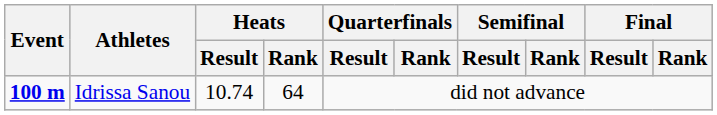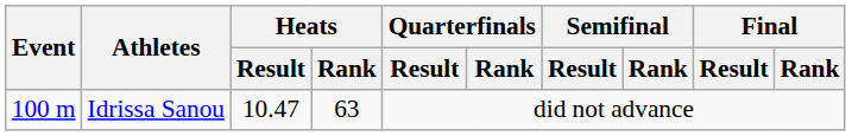 <table class="wikitable" border="1" style="font-size:90%">
 <tr>
 <th rowspan="2">Event</th>
 <th rowspan="2">Athletes</th>
 <th colspan="2">Heats</th>
 <th colspan="2">Quarterfinals</th>
 <th colspan="2">Semifinal</th>
 <th colspan="2">Final</th>
 </tr>
 <tr>
 <th>Result</th>
 <th>Rank</th>
 <th>Result</th>
 <th>Rank</th>
 <th>Result</th>
 <th>Rank</th>
 <th>Result</th>
 <th>Rank</th>
 </tr>
 <tr>
-<td><strong><a href='#'>100 m</a></strong></td>
+<td><a href='#'>100 m</a></td>
 <td><a href='#'>Idrissa Sanou</a></td>
-<td align=center>10.74</td>
-<td align=center>64</td>
+<td align=center>10.47</td>
+<td align=center>63</td>
 <td align=center colspan=6>did not advance</td>
 </tr>
 </table>
